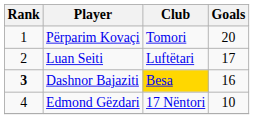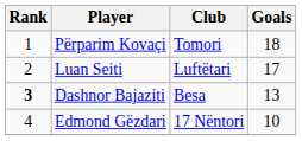 <table class="wikitable" style="text-align:center">
 <tr>
 <th>Rank</th>
 <th>Player</th>
 <th>Club</th>
 <th>Goals</th>
 </tr>
 <tr>
 <td>1</td>
 <td align="left"> <a href='#'>Përparim Kovaçi</a></td>
 <td align="left"><a href='#'>Tomori</a></td>
-<td>20</td>
+<td>18</td>
 </tr>
 <tr>
 <td>2</td>
 <td align="left"> <a href='#'>Luan Seiti</a></td>
 <td align="left"><a href='#'>Luftëtari</a></td>
 <td>17</td>
 </tr>
 <tr>
 <td><strong>3</strong></td>
 <td align="left"> <a href='#'>Dashnor Bajaziti</a></td>
-<td align="left" style="background: gold;"><a href='#'>Besa</a></td>
-<td>16</td>
+<td align="left"><a href='#'>Besa</a></td>
+<td>13</td>
 </tr>
 <tr>
 <td>4</td>
 <td align="left"> <a href='#'>Edmond Gëzdari</a></td>
 <td align="left"><a href='#'>17 Nëntori</a></td>
 <td>10</td>
 </tr>
 <tr>
 </tr>
 </table>
